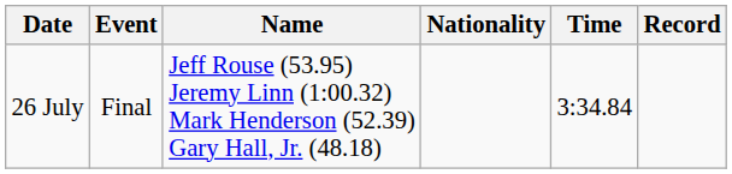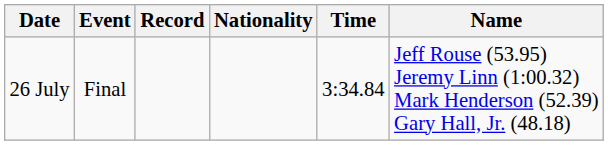 <table class=wikitable style=text-align:center>
 <tr>
 <th>Date</th>
 <th>Event</th>
-<th>Name</th>
+<th>Record</th>
 <th>Nationality</th>
 <th>Time</th>
-<th>Record</th>
+<th>Name</th>
 </tr>
 <tr>
 <td>26 July</td>
 <td>Final</td>
-<td align=left><a href='#'>Jeff Rouse</a> (53.95)<br><a href='#'>Jeremy Linn</a> (1:00.32)<br><a href='#'>Mark Henderson</a> (52.39)<br><a href='#'>Gary Hall, Jr.</a> (48.18)</td>
+<td></td>
 <td align=left></td>
 <td>3:34.84</td>
-<td></td>
+<td align=left><a href='#'>Jeff Rouse</a> (53.95)<br><a href='#'>Jeremy Linn</a> (1:00.32)<br><a href='#'>Mark Henderson</a> (52.39)<br><a href='#'>Gary Hall, Jr.</a> (48.18)</td>
 </tr>
 </table>
